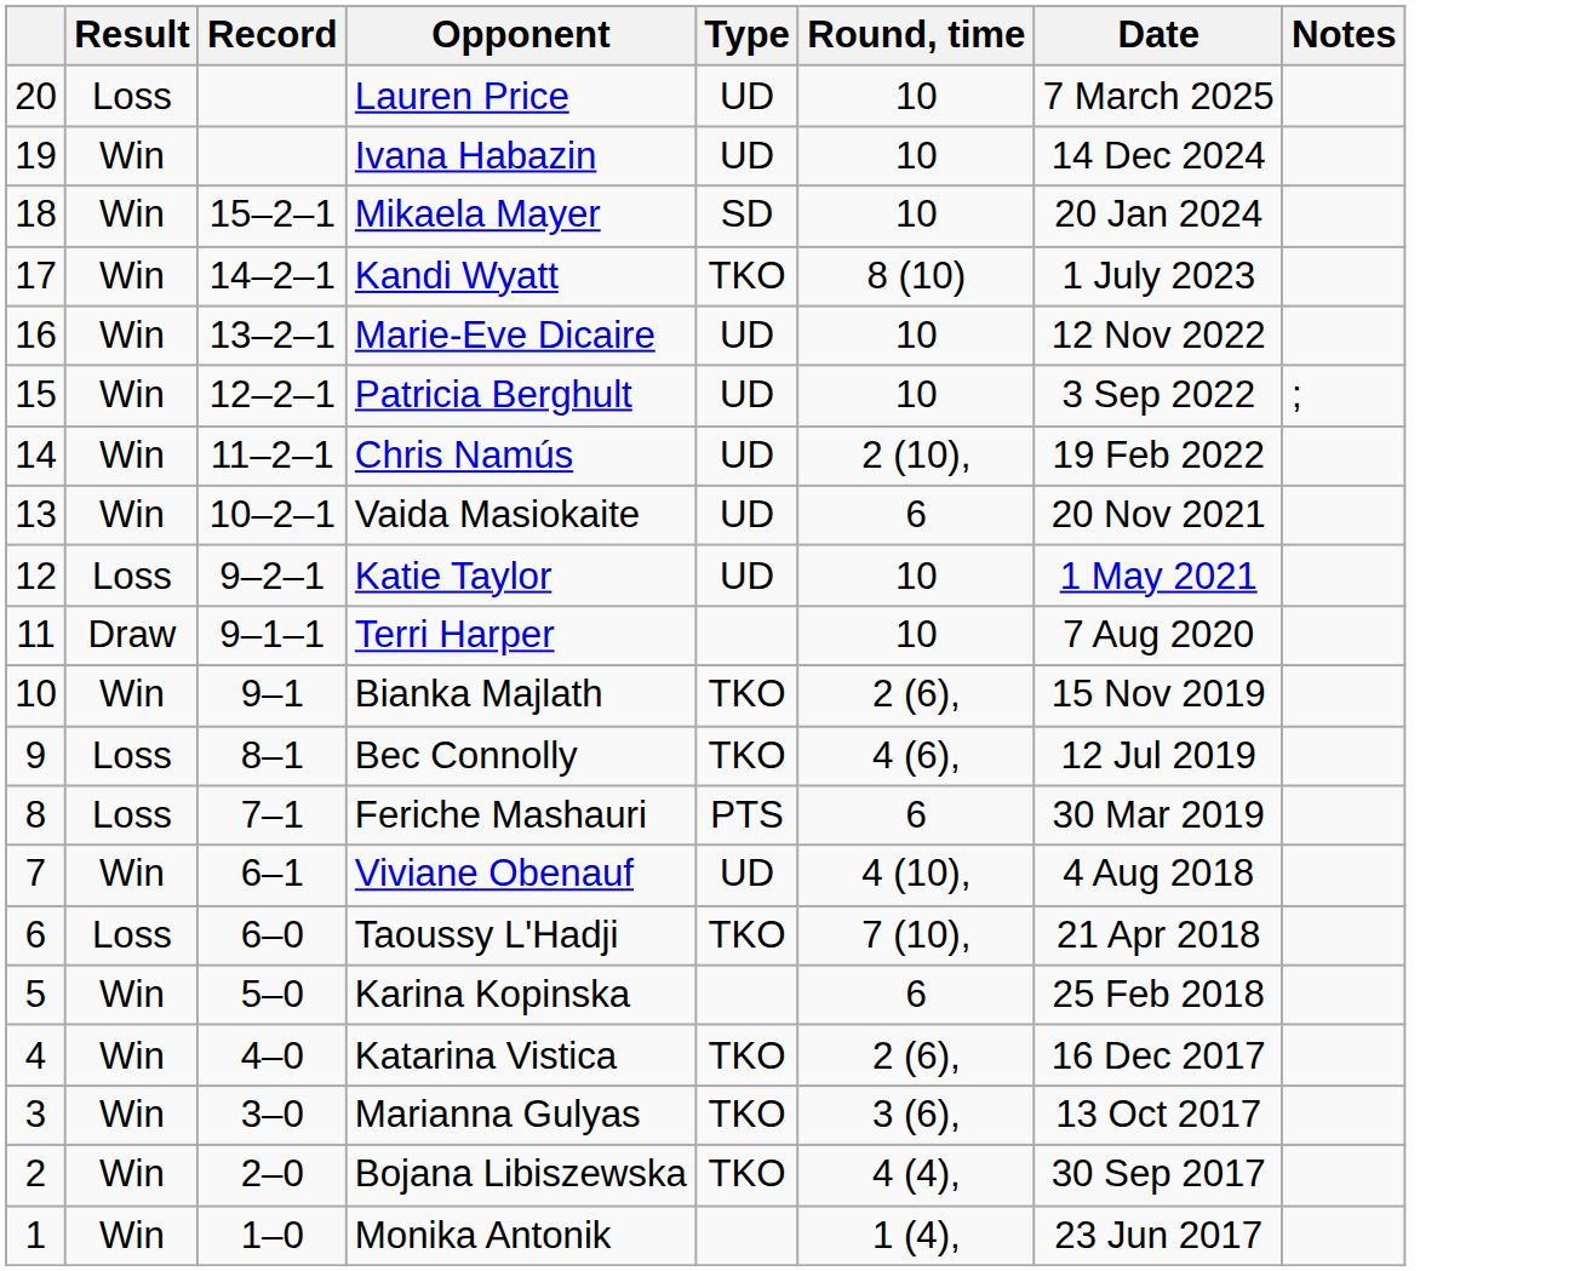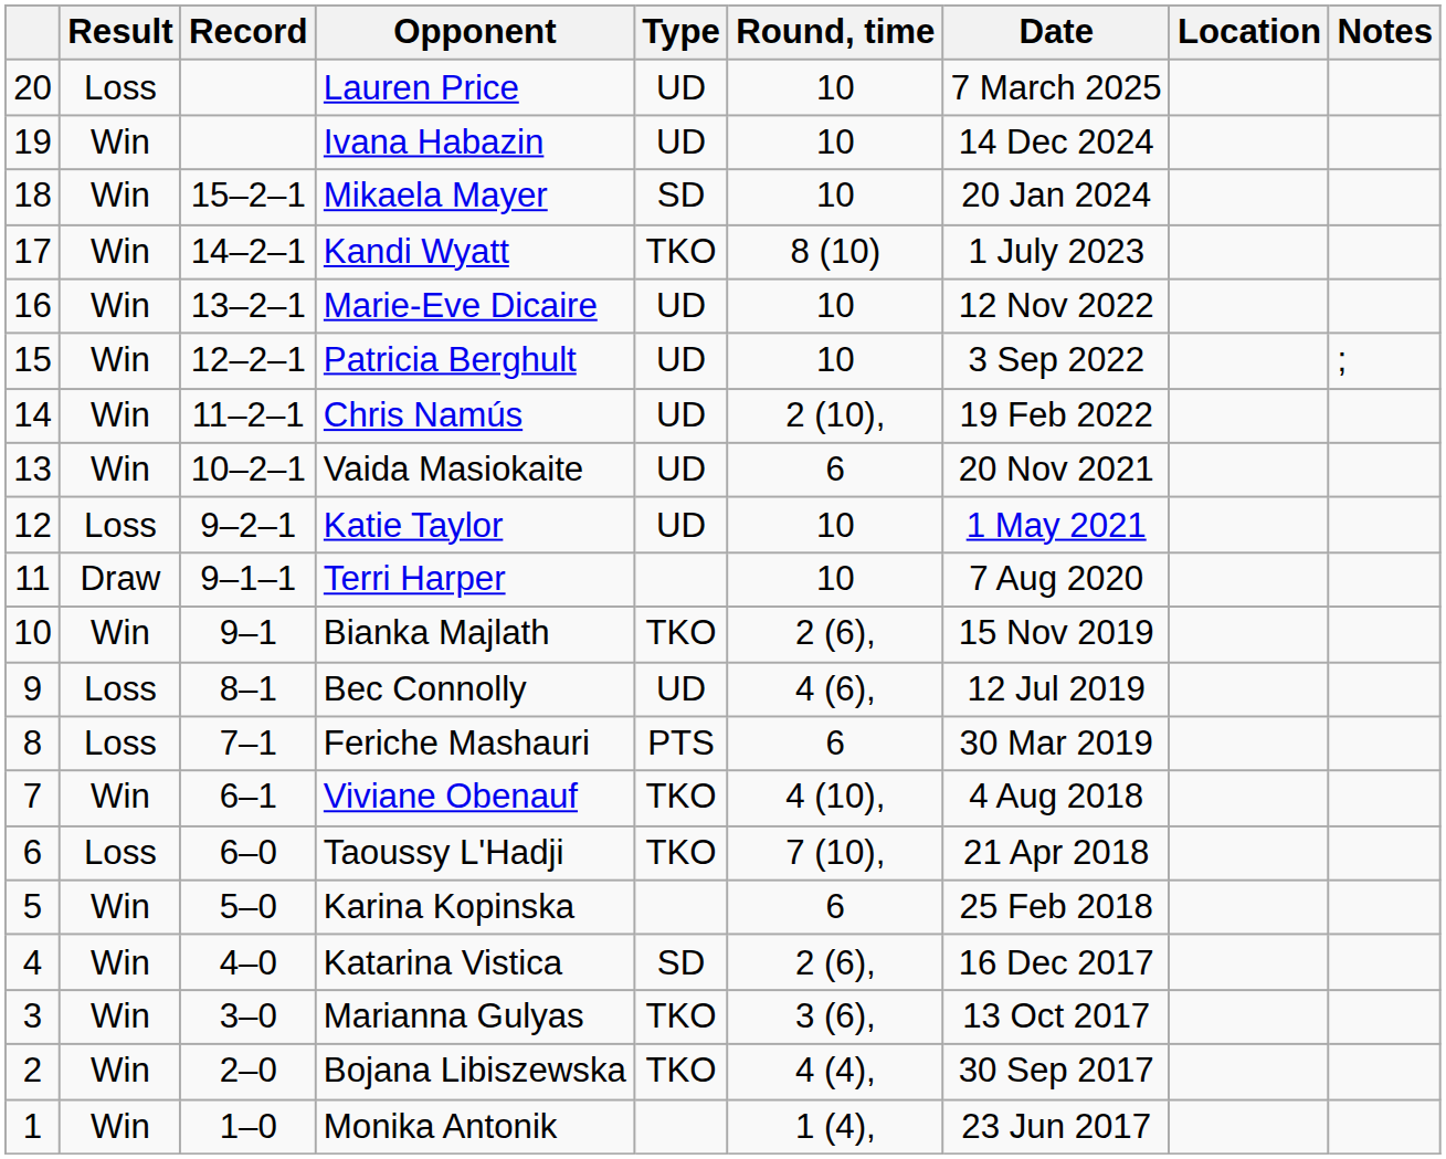 <table class=wikitable style=text-align:center>
 <tr>
 <th></th>
 <th>Result</th>
 <th>Record</th>
 <th>Opponent</th>
 <th>Type</th>
 <th>Round, time</th>
 <th>Date</th>
+<th>Location</th>
 <th>Notes</th>
 </tr>
 <tr>
 <td>20</td>
 <td>Loss</td>
 <td></td>
 <td align=left><a href='#'>Lauren Price</a></td>
 <td>UD</td>
 <td>10</td>
 <td>7 March 2025</td>
 <td align=left></td>
+<td align=left></td>
 </tr>
 <tr>
 <td>19</td>
 <td>Win</td>
 <td></td>
 <td align=left><a href='#'>Ivana Habazin</a></td>
 <td>UD</td>
 <td>10</td>
 <td>14 Dec 2024</td>
+<td align=left></td>
 <td align=left></td>
 </tr>
 <tr>
 <td>18</td>
 <td>Win</td>
 <td>15–2–1</td>
 <td align=left><a href='#'>Mikaela Mayer</a></td>
 <td>SD</td>
 <td>10</td>
 <td>20 Jan 2024</td>
 <td align=left></td>
+<td align=left></td>
 </tr>
 <tr>
 <td>17</td>
 <td>Win</td>
 <td>14–2–1</td>
 <td align=left><a href='#'>Kandi Wyatt</a></td>
 <td>TKO</td>
 <td>8 (10)</td>
 <td>1 July 2023</td>
 <td align=left></td>
+<td align=left></td>
 </tr>
 <tr>
 <td>16</td>
 <td>Win</td>
 <td>13–2–1</td>
 <td align=left><a href='#'>Marie-Eve Dicaire</a></td>
 <td>UD</td>
 <td>10</td>
 <td>12 Nov 2022</td>
+<td align=left></td>
 <td align=left><br></td>
 </tr>
 <tr>
 <td>15</td>
 <td>Win</td>
 <td>12–2–1</td>
 <td align=left><a href='#'>Patricia Berghult</a></td>
 <td>UD</td>
 <td>10</td>
 <td>3 Sep 2022</td>
+<td align=left></td>
 <td align=left>;<br></td>
 </tr>
 <tr>
 <td>14</td>
 <td>Win</td>
 <td>11–2–1</td>
 <td align=left><a href='#'>Chris Namús</a></td>
 <td>UD</td>
 <td>2 (10), </td>
 <td>19 Feb 2022</td>
 <td align=left></td>
+<td align=left></td>
 </tr>
 <tr>
 <td>13</td>
 <td>Win</td>
 <td>10–2–1</td>
 <td align=left>Vaida Masiokaite</td>
 <td>UD</td>
 <td>6</td>
 <td>20 Nov 2021</td>
+<td align=left></td>
 <td align=left></td>
 </tr>
 <tr>
 <td>12</td>
 <td>Loss</td>
 <td>9–2–1</td>
 <td align=left><a href='#'>Katie Taylor</a></td>
 <td>UD</td>
 <td>10</td>
 <td><a href='#'>1 May 2021</a></td>
 <td align=left></td>
+<td align=left></td>
 </tr>
 <tr>
 <td>11</td>
 <td>Draw</td>
 <td>9–1–1</td>
 <td align=left><a href='#'>Terri Harper</a></td>
 <td></td>
 <td>10</td>
 <td>7 Aug 2020</td>
+<td align=left></td>
 <td align=left></td>
 </tr>
 <tr>
 <td>10</td>
 <td>Win</td>
 <td>9–1</td>
 <td align=left>Bianka Majlath</td>
 <td>TKO</td>
 <td>2 (6), </td>
 <td>15 Nov 2019</td>
 <td align=left></td>
+<td align=left></td>
 </tr>
 <tr>
 <td>9</td>
 <td>Loss</td>
 <td>8–1</td>
 <td align=left>Bec Connolly</td>
-<td>TKO</td>
+<td>UD</td>
 <td>4 (6), </td>
 <td>12 Jul 2019</td>
+<td align=left></td>
 <td align=left></td>
 </tr>
 <tr>
 <td>8</td>
 <td>Loss</td>
 <td>7–1</td>
 <td align=left>Feriche Mashauri</td>
 <td>PTS</td>
 <td>6</td>
 <td>30 Mar 2019</td>
 <td align=left></td>
+<td align=left></td>
 </tr>
 <tr>
 <td>7</td>
 <td>Win</td>
 <td>6–1</td>
 <td align=left><a href='#'>Viviane Obenauf</a></td>
-<td>UD</td>
+<td>TKO</td>
 <td>4 (10), </td>
 <td>4 Aug 2018</td>
+<td align=left></td>
 <td align=left></td>
 </tr>
 <tr>
 <td>6</td>
 <td>Loss</td>
 <td>6–0</td>
 <td align=left>Taoussy L'Hadji</td>
 <td>TKO</td>
 <td>7 (10), </td>
 <td>21 Apr 2018</td>
 <td align=left></td>
+<td align=left></td>
 </tr>
 <tr>
 <td>5</td>
 <td>Win</td>
 <td>5–0</td>
 <td align=left>Karina Kopinska</td>
 <td></td>
 <td>6</td>
 <td>25 Feb 2018</td>
 <td align=left></td>
+<td align=left></td>
 </tr>
 <tr>
 <td>4</td>
 <td>Win</td>
 <td>4–0</td>
 <td align=left>Katarina Vistica</td>
-<td>TKO</td>
+<td>SD</td>
 <td>2 (6), </td>
 <td>16 Dec 2017</td>
+<td align=left></td>
 <td align=left></td>
 </tr>
 <tr>
 <td>3</td>
 <td>Win</td>
 <td>3–0</td>
 <td align=left>Marianna Gulyas</td>
 <td>TKO</td>
 <td>3 (6), </td>
 <td>13 Oct 2017</td>
 <td align=left></td>
+<td align=left></td>
 </tr>
 <tr>
 <td>2</td>
 <td>Win</td>
 <td>2–0</td>
 <td align=left>Bojana Libiszewska</td>
 <td>TKO</td>
 <td>4 (4), </td>
 <td>30 Sep 2017</td>
+<td align=left></td>
 <td align=left></td>
 </tr>
 <tr>
 <td>1</td>
 <td>Win</td>
 <td>1–0</td>
 <td align=left>Monika Antonik</td>
 <td></td>
 <td>1 (4), </td>
 <td>23 Jun 2017</td>
 <td align=left></td>
+<td align=left></td>
 </tr>
 </table>
